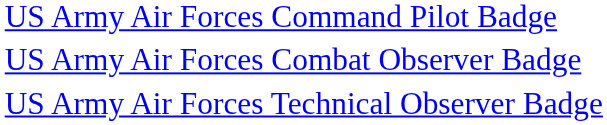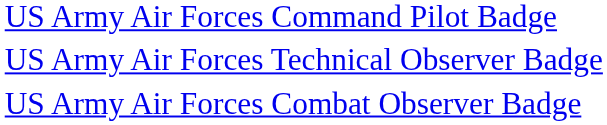 <table>
 <tr>
 <td></td>
 <td><a href='#'>US Army Air Forces Command Pilot Badge</a></td>
 </tr>
 <tr>
 <td></td>
-<td><a href='#'>US Army Air Forces Combat Observer Badge</a></td>
+<td><a href='#'>US Army Air Forces Technical Observer Badge</a></td>
 </tr>
 <tr>
 <td></td>
-<td><a href='#'>US Army Air Forces Technical Observer Badge</a></td>
+<td><a href='#'>US Army Air Forces Combat Observer Badge</a></td>
 </tr>
 </table>
